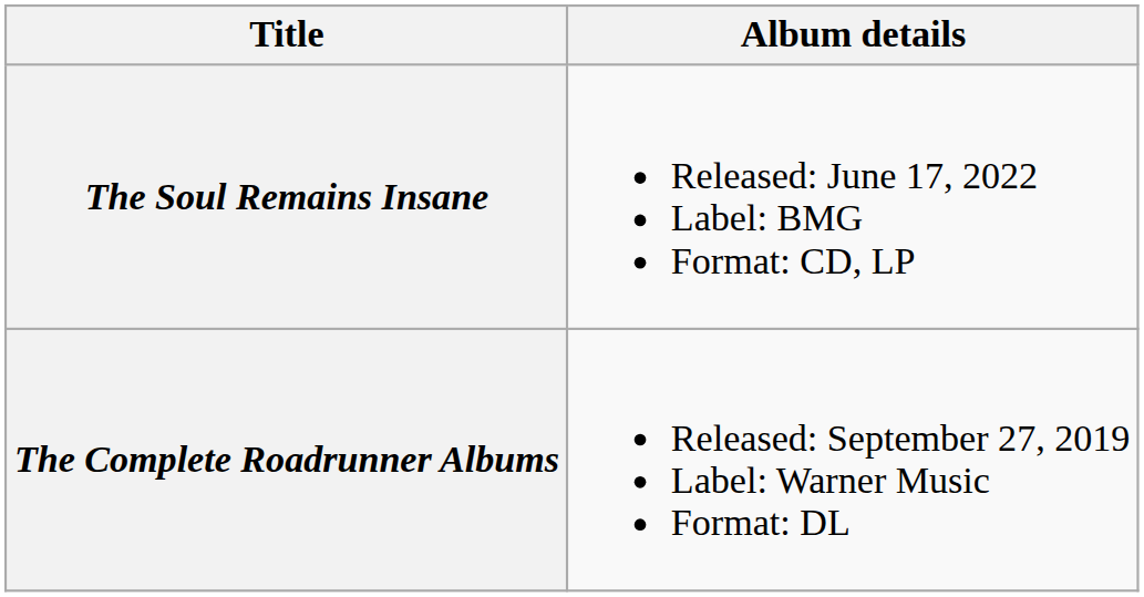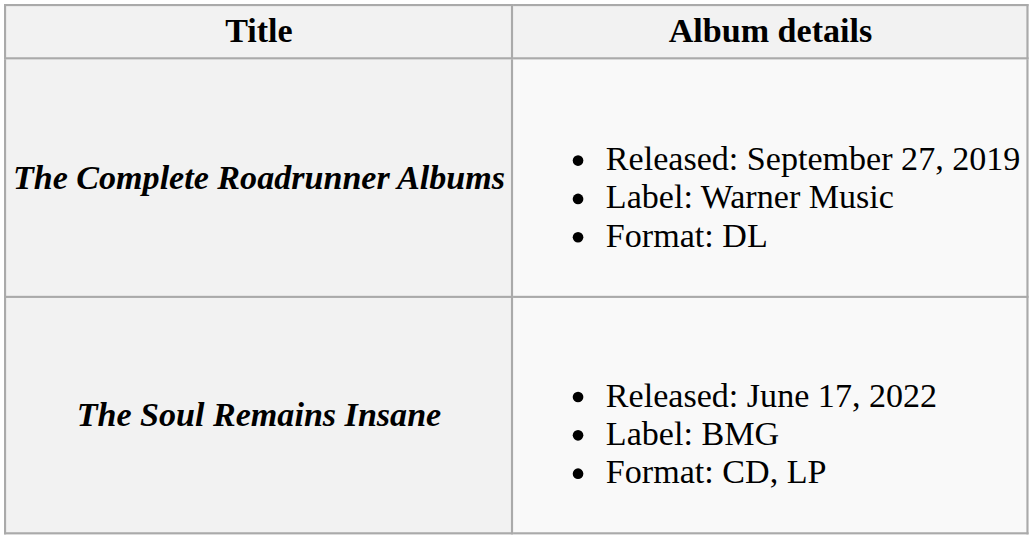 <table class="wikitable plainrowheaders">
 <tr>
 <th>Title</th>
 <th>Album details</th>
 </tr>
 <tr>
+<th scope="row"><em>The Complete Roadrunner Albums</em></th>
+<td><br><ul><li>Released: September 27, 2019</li><li>Label: Warner Music</li><li>Format: DL</li></ul></td>
+</tr>
+<tr>
 <th scope="row"><em>The Soul Remains Insane</em></th>
 <td><br><ul><li>Released: June 17, 2022</li><li>Label: BMG</li><li>Format: CD, LP</li></ul></td>
 </tr>
-<tr>
-<th scope="row"><em>The Complete Roadrunner Albums</em></th>
-<td><br><ul><li>Released: September 27, 2019</li><li>Label: Warner Music</li><li>Format: DL</li></ul></td>
-</tr>
 </table>
